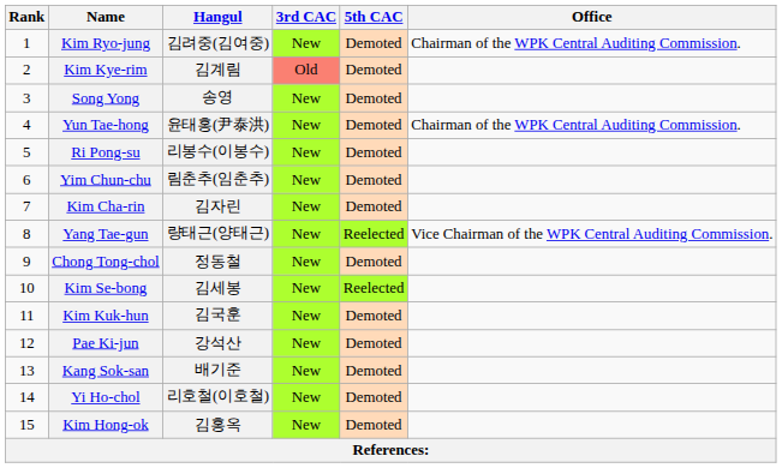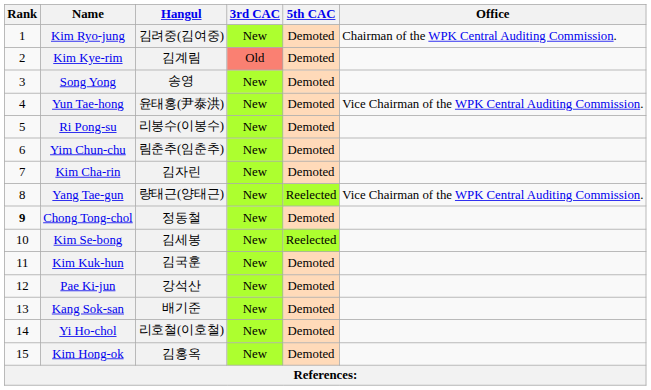 <table class="wikitable sortable">
 <tr>
 <th>Rank</th>
 <th>Name</th>
 <th><a href='#'>Hangul</a></th>
 <th><a href='#'>3rd CAC</a></th>
 <th><a href='#'>5th CAC</a></th>
 <th>Office</th>
 </tr>
 <tr>
 <td align="center">1</td>
 <th align="center" scope="row" style="font-weight:normal;"><a href='#'>Kim Ryo-jung</a></th>
 <th align="center" scope="row" style="font-weight:normal;">김려중(김여중)</th>
 <td align="center" style="background: GreenYellow">New</td>
 <td style="background: PeachPuff" align="center">Demoted</td>
 <td>Chairman of the <a href='#'>WPK Central Auditing Commission</a>.</td>
 </tr>
 <tr>
 <td align="center">2</td>
 <th align="center" scope="row" style="font-weight:normal;"><a href='#'>Kim Kye-rim</a></th>
 <th align="center" scope="row" style="font-weight:normal;">김계림</th>
 <td style="background: Salmon" align="center">Old</td>
 <td style="background: PeachPuff" align="center">Demoted</td>
 <td align="center"></td>
 </tr>
 <tr>
 <td align="center">3</td>
 <th align="center" scope="row" style="font-weight:normal;"><a href='#'>Song Yong</a></th>
 <th align="center" scope="row" style="font-weight:normal;">송영</th>
 <td align="center" style="background: GreenYellow">New</td>
 <td style="background: PeachPuff" align="center">Demoted</td>
 <td align="center"></td>
 </tr>
 <tr>
 <td align="center">4</td>
 <th align="center" scope="row" style="font-weight:normal;"><a href='#'>Yun Tae-hong</a></th>
 <th align="center" scope="row" style="font-weight:normal;">윤태홍(尹泰洪)</th>
 <td align="center" style="background: GreenYellow">New</td>
 <td style="background: PeachPuff" align="center">Demoted</td>
-<td>Chairman of the <a href='#'>WPK Central Auditing Commission</a>.</td>
+<td>Vice Chairman of the <a href='#'>WPK Central Auditing Commission</a>.</td>
 </tr>
 <tr>
 <td align="center">5</td>
 <th align="center" scope="row" style="font-weight:normal;"><a href='#'>Ri Pong-su</a></th>
 <th align="center" scope="row" style="font-weight:normal;">리봉수(이봉수)</th>
 <td align="center" style="background: GreenYellow">New</td>
 <td style="background: PeachPuff" align="center">Demoted</td>
 <td align="center"></td>
 </tr>
 <tr>
 <td align="center">6</td>
 <th align="center" scope="row" style="font-weight:normal;"><a href='#'>Yim Chun-chu</a></th>
 <th align="center" scope="row" style="font-weight:normal;">림춘추(임춘추)</th>
 <td align="center" style="background: GreenYellow">New</td>
 <td style="background: PeachPuff" align="center">Demoted</td>
 <td align="center"></td>
 </tr>
 <tr>
 <td align="center">7</td>
 <th align="center" scope="row" style="font-weight:normal;"><a href='#'>Kim Cha-rin</a></th>
 <th align="center" scope="row" style="font-weight:normal;">김자린</th>
 <td align="center" style="background: GreenYellow">New</td>
 <td style="background: PeachPuff" align="center">Demoted</td>
 <td align="center"></td>
 </tr>
 <tr>
 <td align="center">8</td>
 <th align="center" scope="row" style="font-weight:normal;"><a href='#'>Yang Tae-gun</a></th>
 <th align="center" scope="row" style="font-weight:normal;">량태근(양태근)</th>
 <td align="center" style="background: GreenYellow">New</td>
 <td align="center" style="background: GreenYellow">Reelected</td>
 <td>Vice Chairman of the <a href='#'>WPK Central Auditing Commission</a>.</td>
 </tr>
 <tr>
-<td align="center">9</td>
+<td align="center"><strong>9</strong></td>
 <th align="center" scope="row" style="font-weight:normal;"><a href='#'>Chong Tong-chol</a></th>
 <th align="center" scope="row" style="font-weight:normal;">정동철</th>
 <td align="center" style="background: GreenYellow">New</td>
 <td style="background: PeachPuff" align="center">Demoted</td>
 <td align="center"></td>
 </tr>
 <tr>
 <td align="center">10</td>
 <th align="center" scope="row" style="font-weight:normal;"><a href='#'>Kim Se-bong</a></th>
 <th align="center" scope="row" style="font-weight:normal;">김세봉</th>
 <td align="center" style="background: GreenYellow">New</td>
 <td align="center" style="background: GreenYellow">Reelected</td>
 <td align="center"></td>
 </tr>
 <tr>
 <td align="center">11</td>
 <th align="center" scope="row" style="font-weight:normal;"><a href='#'>Kim Kuk-hun</a></th>
 <th align="center" scope="row" style="font-weight:normal;">김국훈</th>
 <td align="center" style="background: GreenYellow">New</td>
 <td style="background: PeachPuff" align="center">Demoted</td>
 <td align="center"></td>
 </tr>
 <tr>
 <td align="center">12</td>
 <th align="center" scope="row" style="font-weight:normal;"><a href='#'>Pae Ki-jun</a></th>
 <th align="center" scope="row" style="font-weight:normal;">강석산</th>
 <td align="center" style="background: GreenYellow">New</td>
 <td style="background: PeachPuff" align="center">Demoted</td>
 <td align="center"></td>
 </tr>
 <tr>
 <td align="center">13</td>
 <th align="center" scope="row" style="font-weight:normal;"><a href='#'>Kang Sok-san</a></th>
 <th align="center" scope="row" style="font-weight:normal;">배기준</th>
 <td align="center" style="background: GreenYellow">New</td>
 <td style="background: PeachPuff" align="center">Demoted</td>
 <td align="center"></td>
 </tr>
 <tr>
 <td align="center">14</td>
 <th align="center" scope="row" style="font-weight:normal;"><a href='#'>Yi Ho-chol</a></th>
 <th align="center" scope="row" style="font-weight:normal;">리호철(이호철)</th>
 <td align="center" style="background: GreenYellow">New</td>
 <td style="background: PeachPuff" align="center">Demoted</td>
 <td align="center"></td>
 </tr>
 <tr>
 <td align="center">15</td>
 <th align="center" scope="row" style="font-weight:normal;"><a href='#'>Kim Hong-ok</a></th>
 <th align="center" scope="row" style="font-weight:normal;">김홍옥</th>
 <td align="center" style="background: GreenYellow">New</td>
 <td style="background: PeachPuff" align="center">Demoted</td>
 <td align="center"></td>
 </tr>
 <tr>
 <th colspan="6" unsortable><strong>References:</strong><br></th>
 </tr>
 </table>
